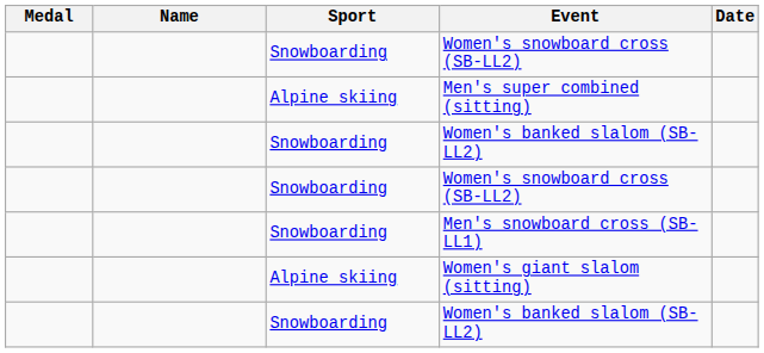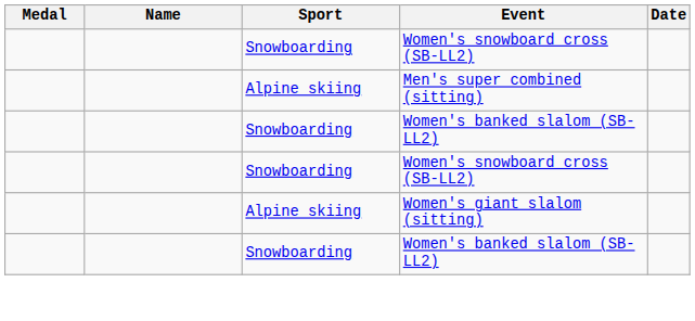 <table class="wikitable sortable" style="font-size: 95%;">
 <tr>
 <th width=60px>Medal</th>
 <th width=125px>Name</th>
 <th width=125px>Sport</th>
 <th width=200px>Event</th>
 <th>Date</th>
 </tr>
 <tr>
 <td></td>
 <td></td>
 <td><a href='#'>Snowboarding</a></td>
 <td><a href='#'>Women's snowboard cross (SB-LL2)</a></td>
 <td></td>
 </tr>
 <tr>
 <td></td>
 <td></td>
 <td><a href='#'>Alpine skiing</a></td>
 <td><a href='#'>Men's super combined (sitting)</a></td>
 <td></td>
 </tr>
 <tr>
 <td></td>
 <td></td>
 <td><a href='#'>Snowboarding</a></td>
 <td><a href='#'>Women's banked slalom (SB-LL2)</a></td>
 <td></td>
 </tr>
 <tr>
 <td></td>
 <td></td>
 <td><a href='#'>Snowboarding</a></td>
 <td><a href='#'>Women's snowboard cross (SB-LL2)</a></td>
 <td></td>
 </tr>
 <tr>
 <td></td>
 <td></td>
-<td><a href='#'>Snowboarding</a></td>
-<td><a href='#'>Men's snowboard cross (SB-LL1)</a></td>
-<td></td>
-</tr>
-<tr>
-<td></td>
-<td></td>
 <td><a href='#'>Alpine skiing</a></td>
 <td><a href='#'>Women's giant slalom (sitting)</a></td>
 <td></td>
 </tr>
 <tr>
 <td></td>
 <td></td>
 <td><a href='#'>Snowboarding</a></td>
 <td><a href='#'>Women's banked slalom (SB-LL2)</a></td>
 <td></td>
 </tr>
 </table>
